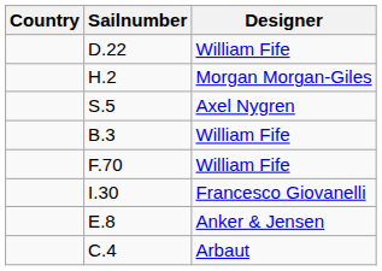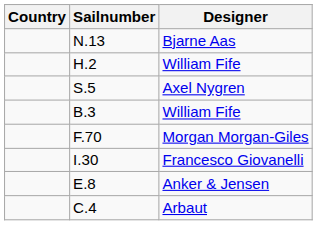 <table class="wikitable" style="text-align:left; font-size:90%">
 <tr>
 <th>Country</th>
 <th>Sailnumber</th>
 <th>Designer</th>
 </tr>
 <tr>
 <td></td>
-<td>D.22</td>
-<td><a href='#'>William Fife</a></td>
+<td>N.13</td>
+<td><a href='#'>Bjarne Aas</a></td>
 </tr>
 <tr>
 <td></td>
 <td>H.2</td>
-<td><a href='#'>Morgan Morgan-Giles</a></td>
+<td><a href='#'>William Fife</a></td>
 </tr>
 <tr>
 <td></td>
 <td>S.5</td>
 <td><a href='#'>Axel Nygren</a></td>
 </tr>
 <tr>
 <td></td>
 <td>B.3</td>
 <td><a href='#'>William Fife</a></td>
 </tr>
 <tr>
 <td></td>
 <td>F.70</td>
-<td><a href='#'>William Fife</a></td>
+<td><a href='#'>Morgan Morgan-Giles</a></td>
 </tr>
 <tr>
 <td></td>
 <td>I.30</td>
 <td><a href='#'>Francesco Giovanelli</a></td>
 </tr>
 <tr>
 <td></td>
 <td>E.8</td>
 <td><a href='#'>Anker & Jensen</a></td>
 </tr>
 <tr>
 <td></td>
 <td>C.4</td>
 <td><a href='#'>Arbaut</a></td>
 </tr>
 </table>
